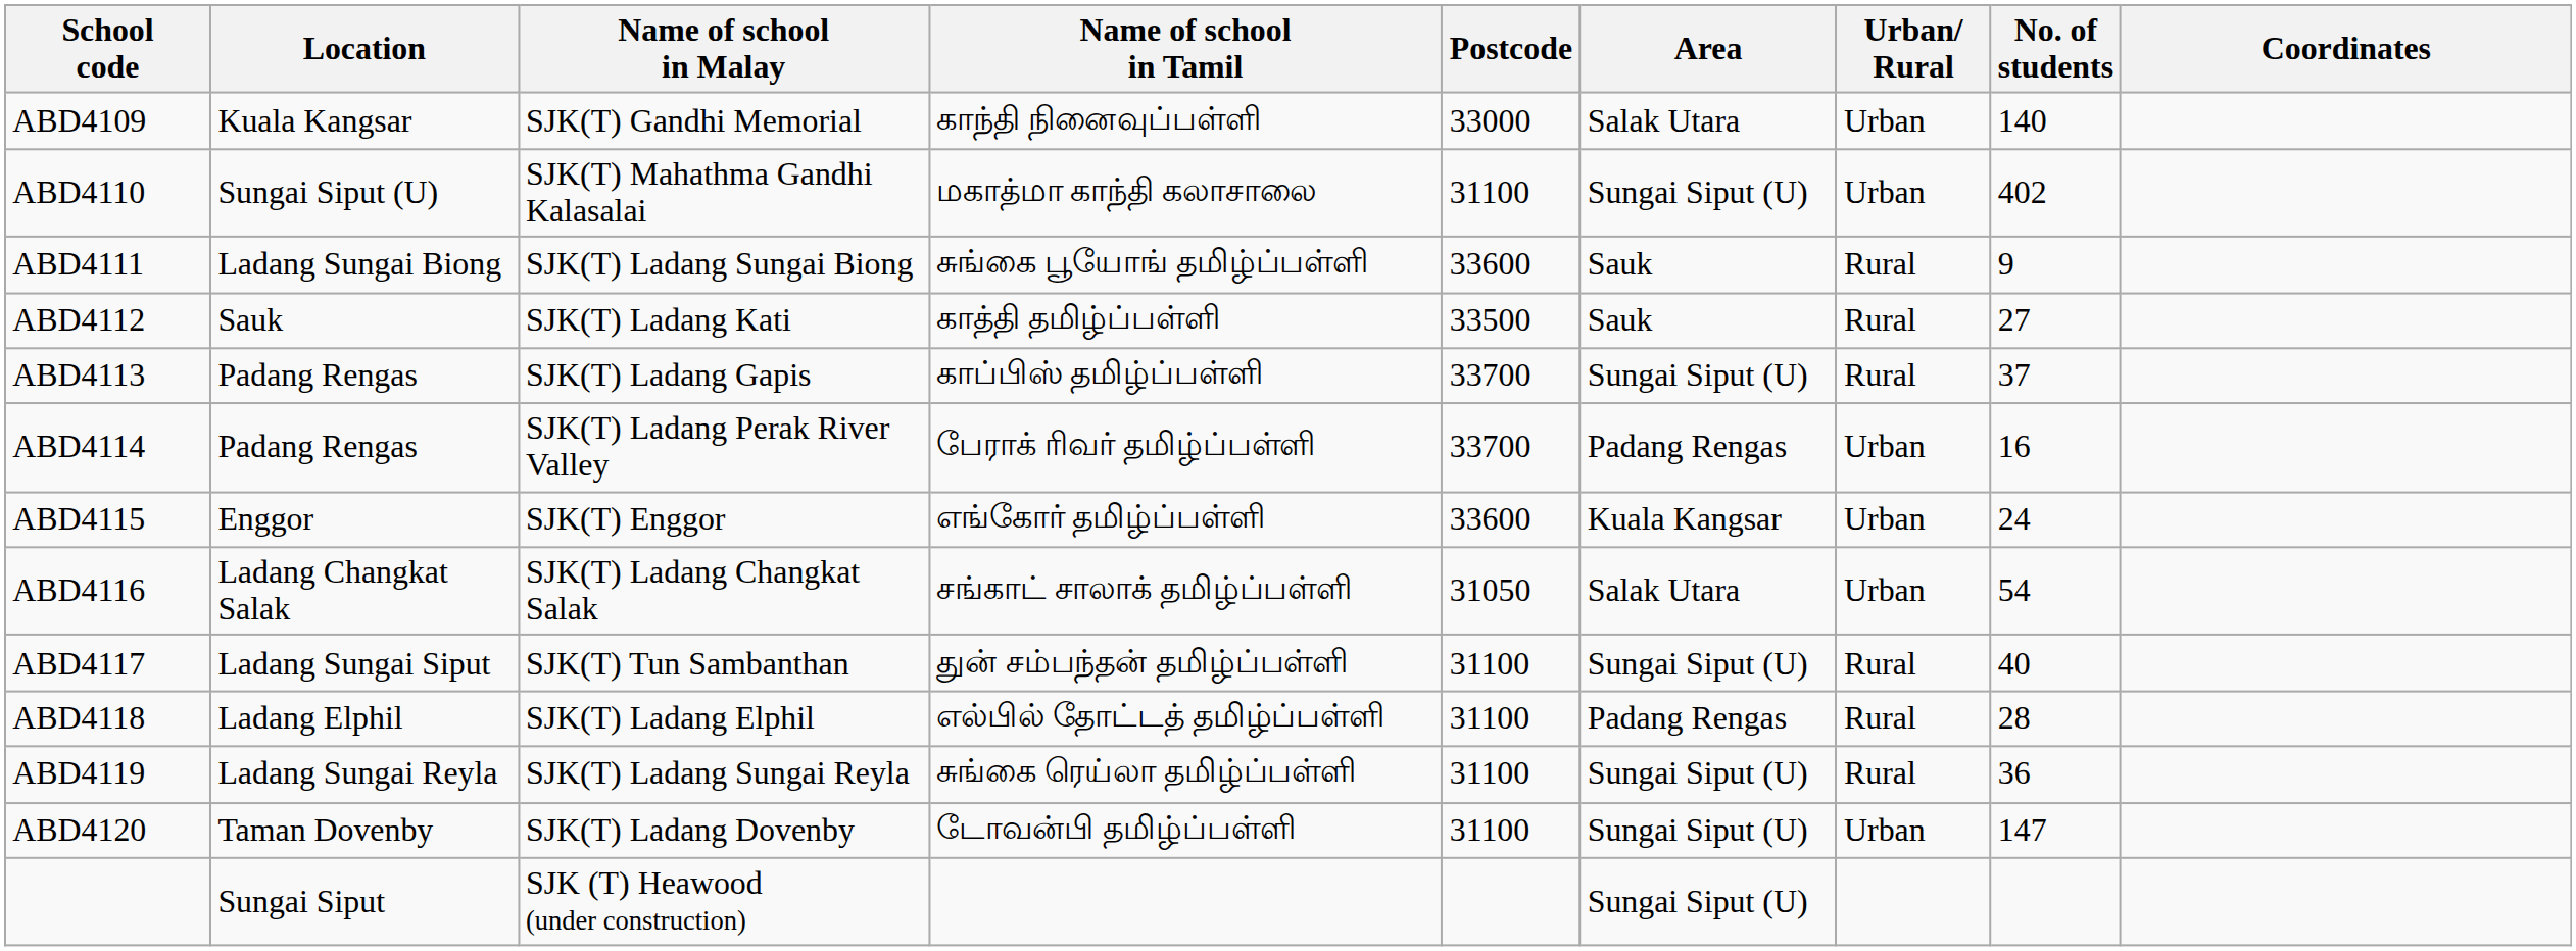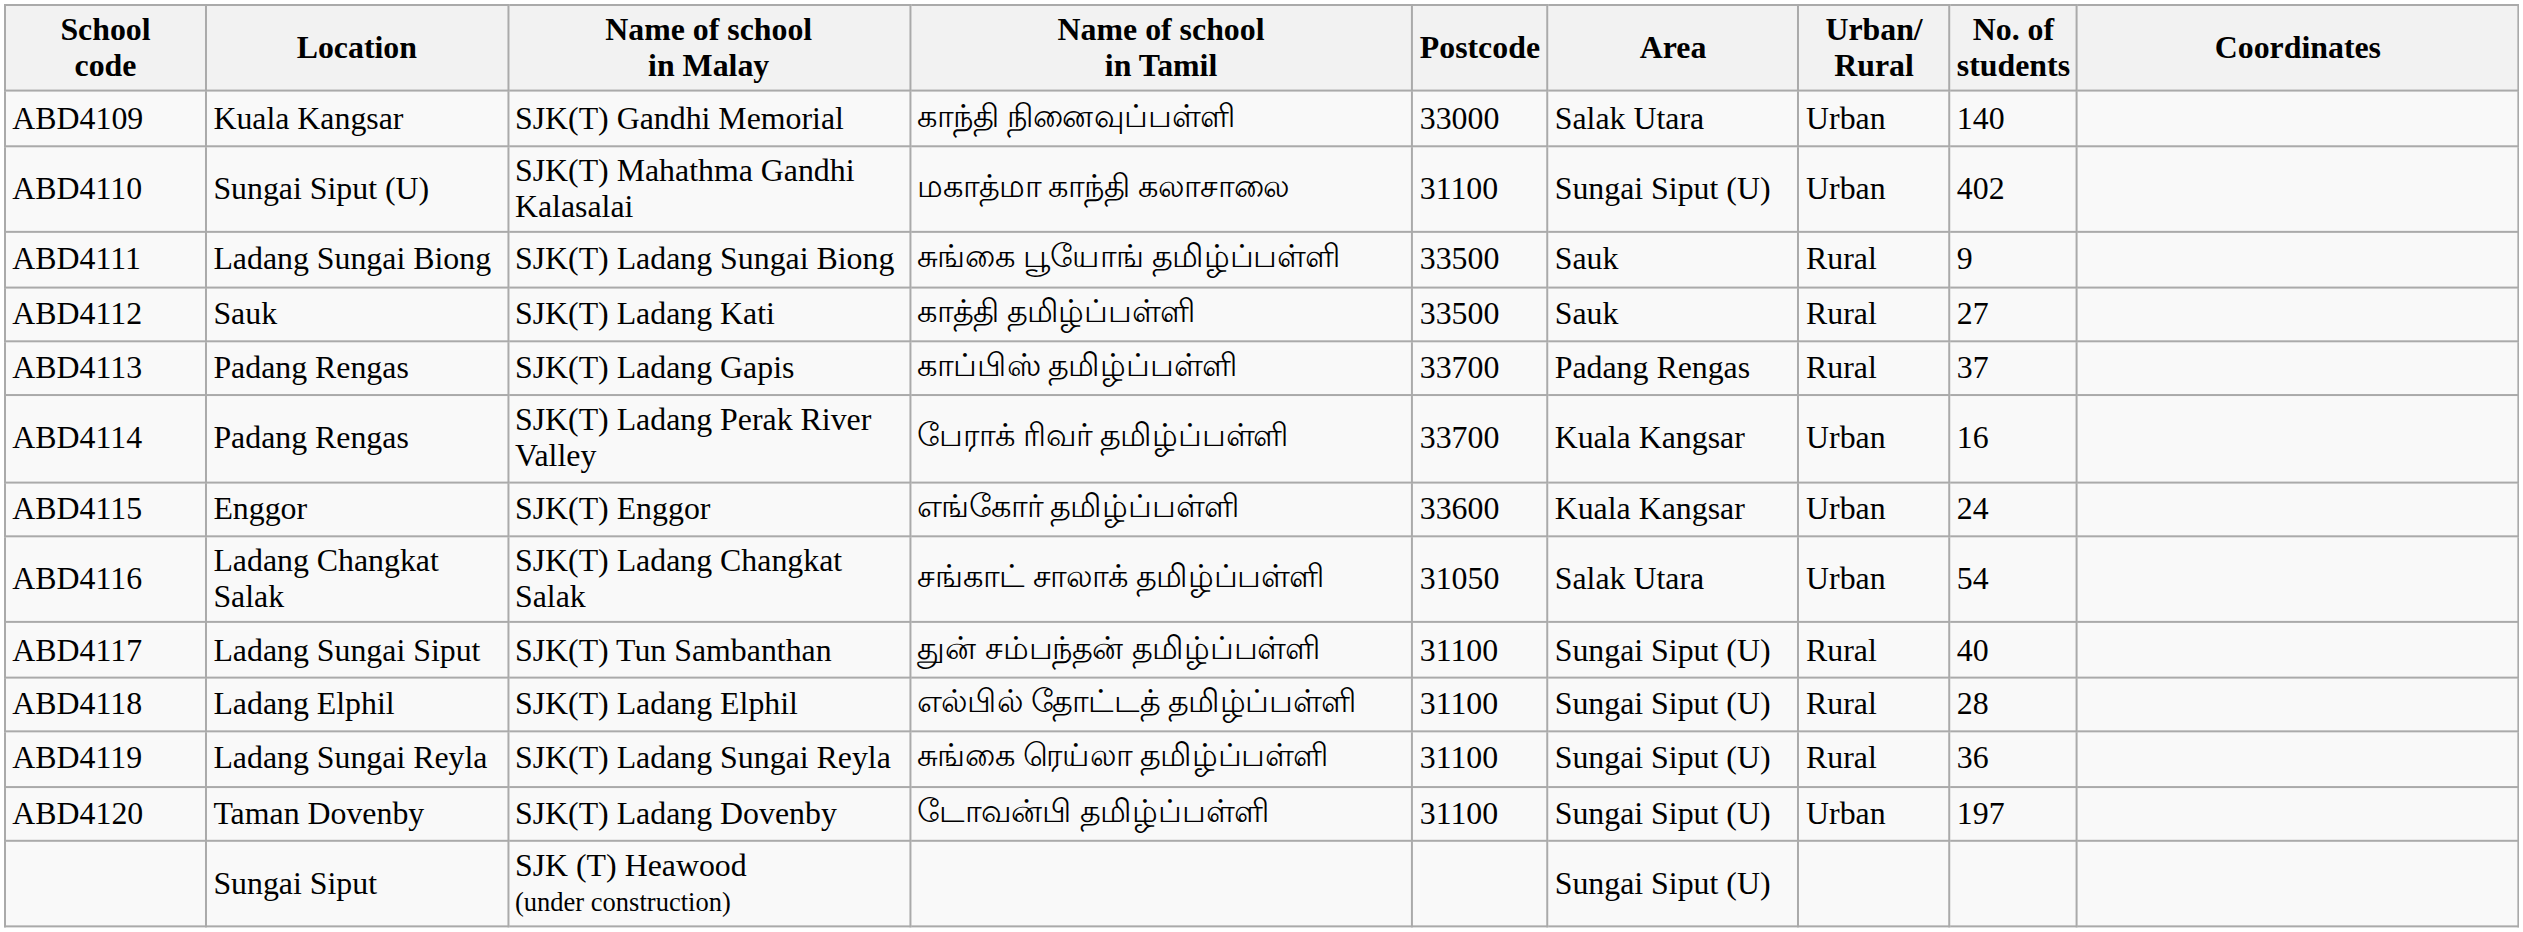 <table class="wikitable sortable" style="width:100%">
 <tr>
 <th style="width:8%">School<br>code</th>
 <th style="width:12%">Location</th>
 <th style="width:16%">Name of school<br>in Malay</th>
 <th style="width:20%">Name of school<br>in Tamil</th>
 <th style="width:5%">Postcode</th>
 <th style="width:10%">Area</th>
 <th style="width:6%">Urban/<br>Rural</th>
 <th style="width:5%">No. of<br>students</th>
 <th style="width:18% white-space: nowrap;">Coordinates</th>
 </tr>
 <tr>
 <td>ABD4109</td>
 <td>Kuala Kangsar</td>
 <td>SJK(T) Gandhi Memorial</td>
 <td>காந்தி நினைவுப்பள்ளி</td>
 <td>33000</td>
 <td>Salak Utara</td>
 <td>Urban</td>
 <td>140</td>
 <td style="white-space:nowrap;"></td>
 </tr>
 <tr>
 <td>ABD4110</td>
 <td>Sungai Siput (U)</td>
 <td>SJK(T) Mahathma Gandhi Kalasalai</td>
 <td>மகாத்மா காந்தி கலாசாலை</td>
 <td>31100</td>
 <td>Sungai Siput (U)</td>
 <td>Urban</td>
 <td>402</td>
 <td style="white-space:nowrap;"></td>
 </tr>
 <tr>
 <td>ABD4111</td>
 <td>Ladang Sungai Biong</td>
 <td>SJK(T) Ladang Sungai Biong</td>
 <td>சுங்கை பூயோங் தமிழ்ப்பள்ளி</td>
-<td>33600</td>
+<td>33500</td>
 <td>Sauk</td>
 <td>Rural</td>
 <td>9</td>
 <td style="white-space:nowrap;"></td>
 </tr>
 <tr>
 <td>ABD4112</td>
 <td>Sauk</td>
 <td>SJK(T) Ladang Kati</td>
 <td>காத்தி தமிழ்ப்பள்ளி</td>
 <td>33500</td>
 <td>Sauk</td>
 <td>Rural</td>
 <td>27</td>
 <td style="white-space:nowrap;"></td>
 </tr>
 <tr>
 <td>ABD4113</td>
 <td>Padang Rengas</td>
 <td>SJK(T) Ladang Gapis</td>
 <td>காப்பிஸ் தமிழ்ப்பள்ளி</td>
 <td>33700</td>
-<td>Sungai Siput (U)</td>
+<td>Padang Rengas</td>
 <td>Rural</td>
 <td>37</td>
 <td style="white-space:nowrap;"></td>
 </tr>
 <tr>
 <td>ABD4114</td>
 <td>Padang Rengas</td>
 <td>SJK(T) Ladang Perak River Valley</td>
 <td>பேராக் ரிவர் தமிழ்ப்பள்ளி</td>
 <td>33700</td>
-<td>Padang Rengas</td>
+<td>Kuala Kangsar</td>
 <td>Urban</td>
 <td>16</td>
 <td style="white-space:nowrap;"></td>
 </tr>
 <tr>
 <td>ABD4115</td>
 <td>Enggor</td>
 <td>SJK(T) Enggor</td>
 <td>எங்கோர் தமிழ்ப்பள்ளி</td>
 <td>33600</td>
 <td>Kuala Kangsar</td>
 <td>Urban</td>
 <td>24</td>
 <td style="white-space:nowrap;"></td>
 </tr>
 <tr>
 <td>ABD4116</td>
 <td>Ladang Changkat Salak</td>
 <td>SJK(T) Ladang Changkat Salak</td>
 <td>சங்காட் சாலாக் தமிழ்ப்பள்ளி</td>
 <td>31050</td>
 <td>Salak Utara</td>
 <td>Urban</td>
 <td>54</td>
 <td style="white-space:nowrap;"></td>
 </tr>
 <tr>
 <td>ABD4117</td>
 <td>Ladang Sungai Siput</td>
 <td>SJK(T) Tun Sambanthan</td>
 <td>துன் சம்பந்தன் தமிழ்ப்பள்ளி</td>
 <td>31100</td>
 <td>Sungai Siput (U)</td>
 <td>Rural</td>
 <td>40</td>
 <td style="white-space:nowrap;"></td>
 </tr>
 <tr>
 <td>ABD4118</td>
 <td>Ladang Elphil</td>
 <td>SJK(T) Ladang Elphil</td>
 <td>எல்பில் தோட்டத் தமிழ்ப்பள்ளி</td>
 <td>31100</td>
-<td>Padang Rengas</td>
+<td>Sungai Siput (U)</td>
 <td>Rural</td>
 <td>28</td>
 <td style="white-space:nowrap;"></td>
 </tr>
 <tr>
 <td>ABD4119</td>
 <td>Ladang Sungai Reyla</td>
 <td>SJK(T) Ladang Sungai Reyla</td>
 <td>சுங்கை ரெய்லா தமிழ்ப்பள்ளி</td>
 <td>31100</td>
 <td>Sungai Siput (U)</td>
 <td>Rural</td>
 <td>36</td>
 <td style="white-space:nowrap;"></td>
 </tr>
 <tr>
 <td>ABD4120</td>
 <td>Taman Dovenby</td>
 <td>SJK(T) Ladang Dovenby</td>
 <td>டோவன்பி தமிழ்ப்பள்ளி</td>
 <td>31100</td>
 <td>Sungai Siput (U)</td>
 <td>Urban</td>
-<td>147</td>
+<td>197</td>
 <td style="white-space:nowrap;"></td>
 </tr>
 <tr>
 <td></td>
 <td>Sungai Siput</td>
 <td>SJK (T) Heawood<br><small>(under construction)</small></td>
 <td></td>
 <td></td>
 <td>Sungai Siput (U)</td>
 <td></td>
 <td></td>
 <td style="white-space:nowrap;"></td>
 </tr>
 </table>
